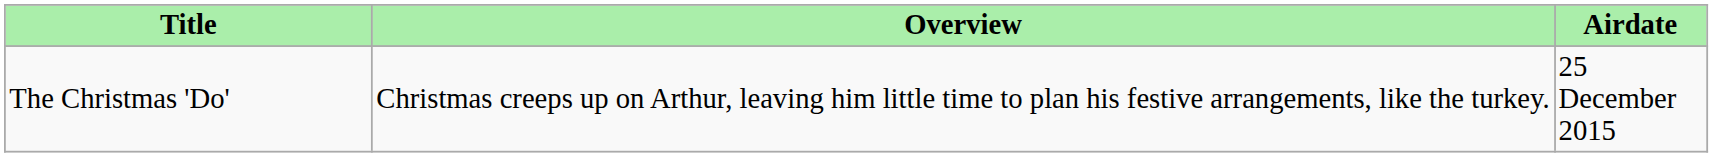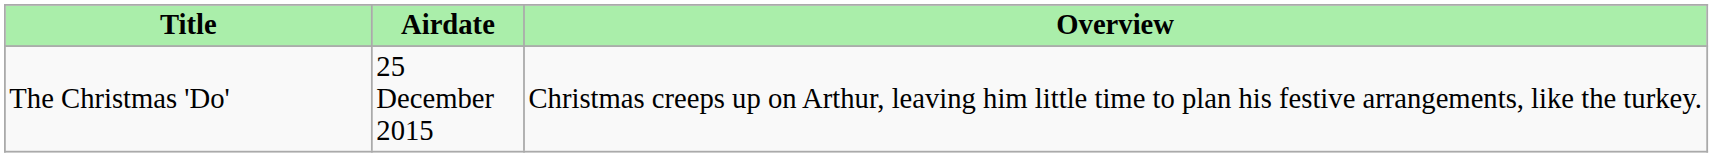 <table border="2" cellpadding="2" cellspacing="0" style="margin: 0 1em 0 0; background: #f9f9f9; border: 1px #aaa solid; border-collapse: collapse; font-size: 100%;">
 <tr style="background:#aaeeaa">
 <th width="200px">Title</th>
+<th width="80px">Airdate</th>
 <th>Overview</th>
-<th width="80px">Airdate</th>
 </tr>
 <tr>
 <td>The Christmas 'Do'</td>
+<td>25 December 2015</td>
 <td>Christmas creeps up on Arthur, leaving him little time to plan his festive arrangements, like the turkey.</td>
-<td>25 December 2015</td>
 </tr>
 </table>
